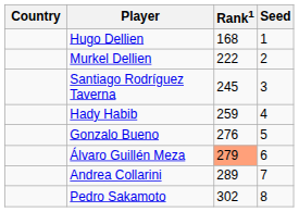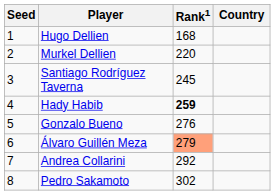 <table class="sortable wikitable">
 <tr>
-<th width="70">Country</th>
+<th>Seed</th>
 <th width="175">Player</th>
 <th>Rank<sup>1</sup></th>
-<th>Seed</th>
+<th width="70">Country</th>
 </tr>
 <tr>
-<td></td>
+<td>1</td>
 <td><a href='#'>Hugo Dellien</a></td>
 <td>168</td>
-<td>1</td>
+<td></td>
 </tr>
 <tr>
+<td>2</td>
+<td><a href='#'>Murkel Dellien</a></td>
+<td>220</td>
 <td></td>
-<td><a href='#'>Murkel Dellien</a></td>
-<td>222</td>
-<td>2</td>
 </tr>
 <tr>
-<td></td>
+<td>3</td>
 <td><a href='#'>Santiago Rodríguez Taverna</a></td>
 <td>245</td>
-<td>3</td>
+<td></td>
 </tr>
 <tr>
+<td>4</td>
+<td><a href='#'>Hady Habib</a></td>
+<td><strong>259</strong></td>
 <td></td>
-<td><a href='#'>Hady Habib</a></td>
-<td>259</td>
-<td>4</td>
 </tr>
 <tr>
-<td></td>
+<td>5</td>
 <td><a href='#'>Gonzalo Bueno</a></td>
 <td>276</td>
-<td>5</td>
+<td></td>
 </tr>
 <tr>
-<td></td>
+<td>6</td>
 <td><a href='#'>Álvaro Guillén Meza</a></td>
 <td style="background: lightsalmon;">279</td>
-<td>6</td>
+<td></td>
 </tr>
 <tr>
+<td>7</td>
+<td><a href='#'>Andrea Collarini</a></td>
+<td>292</td>
 <td></td>
-<td><a href='#'>Andrea Collarini</a></td>
-<td>289</td>
-<td>7</td>
 </tr>
 <tr>
-<td></td>
+<td>8</td>
 <td><a href='#'>Pedro Sakamoto</a></td>
 <td>302</td>
-<td>8</td>
+<td></td>
 </tr>
 </table>
